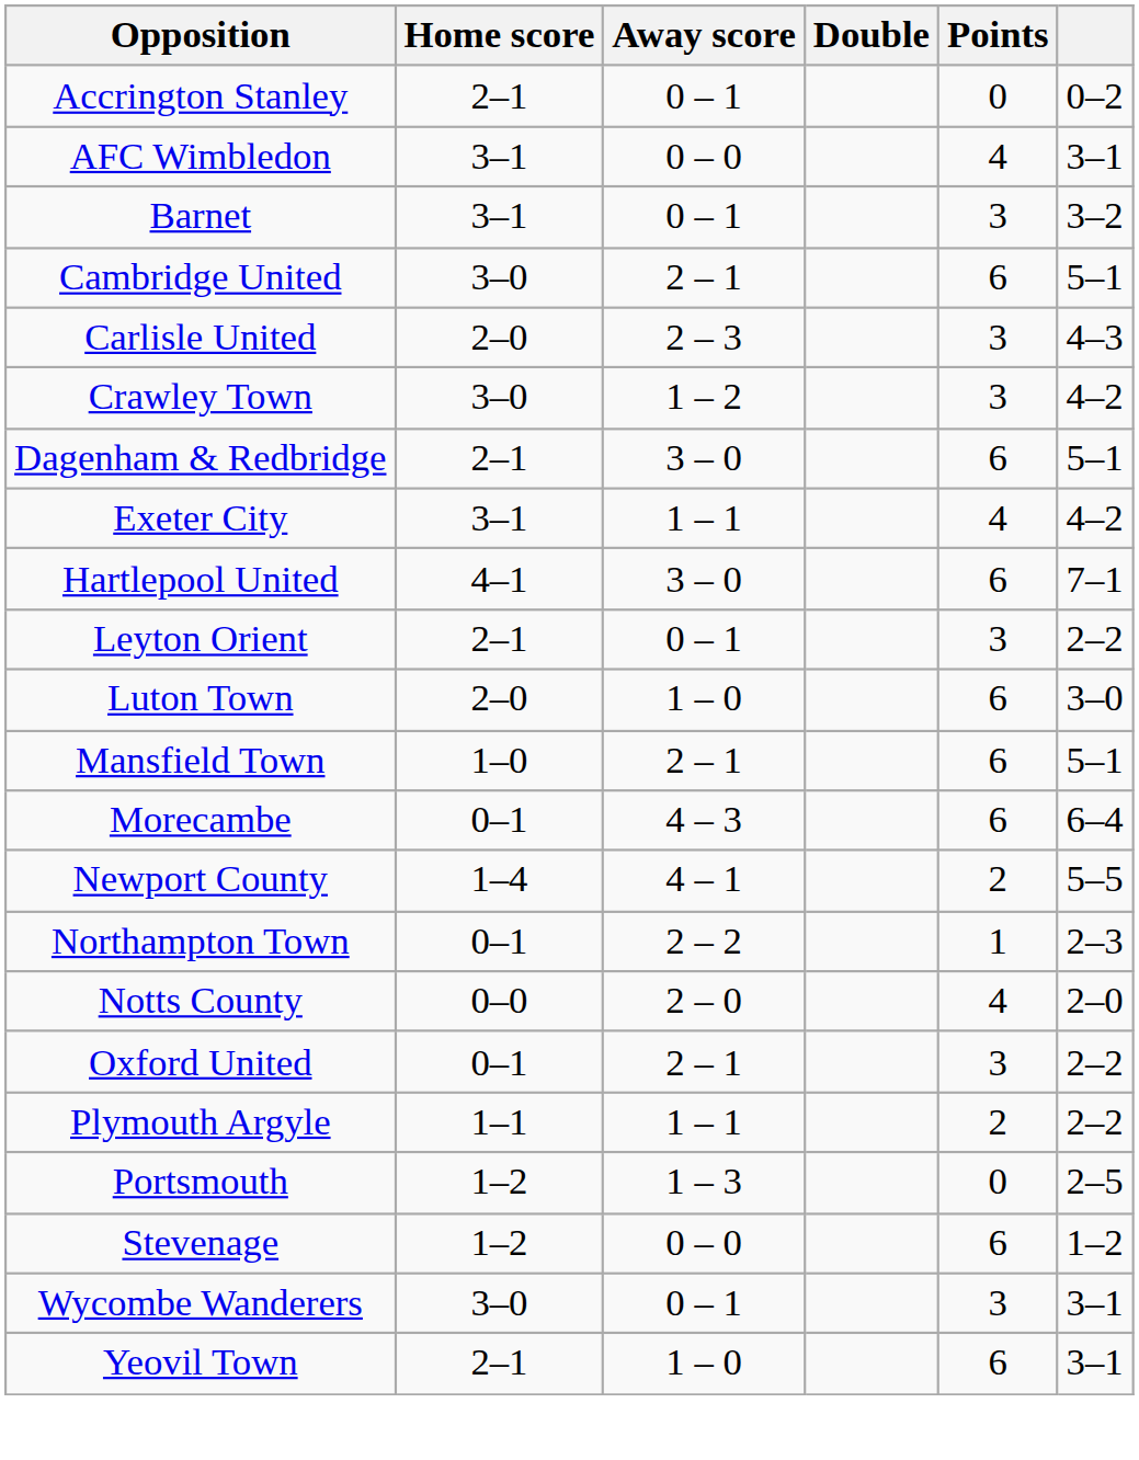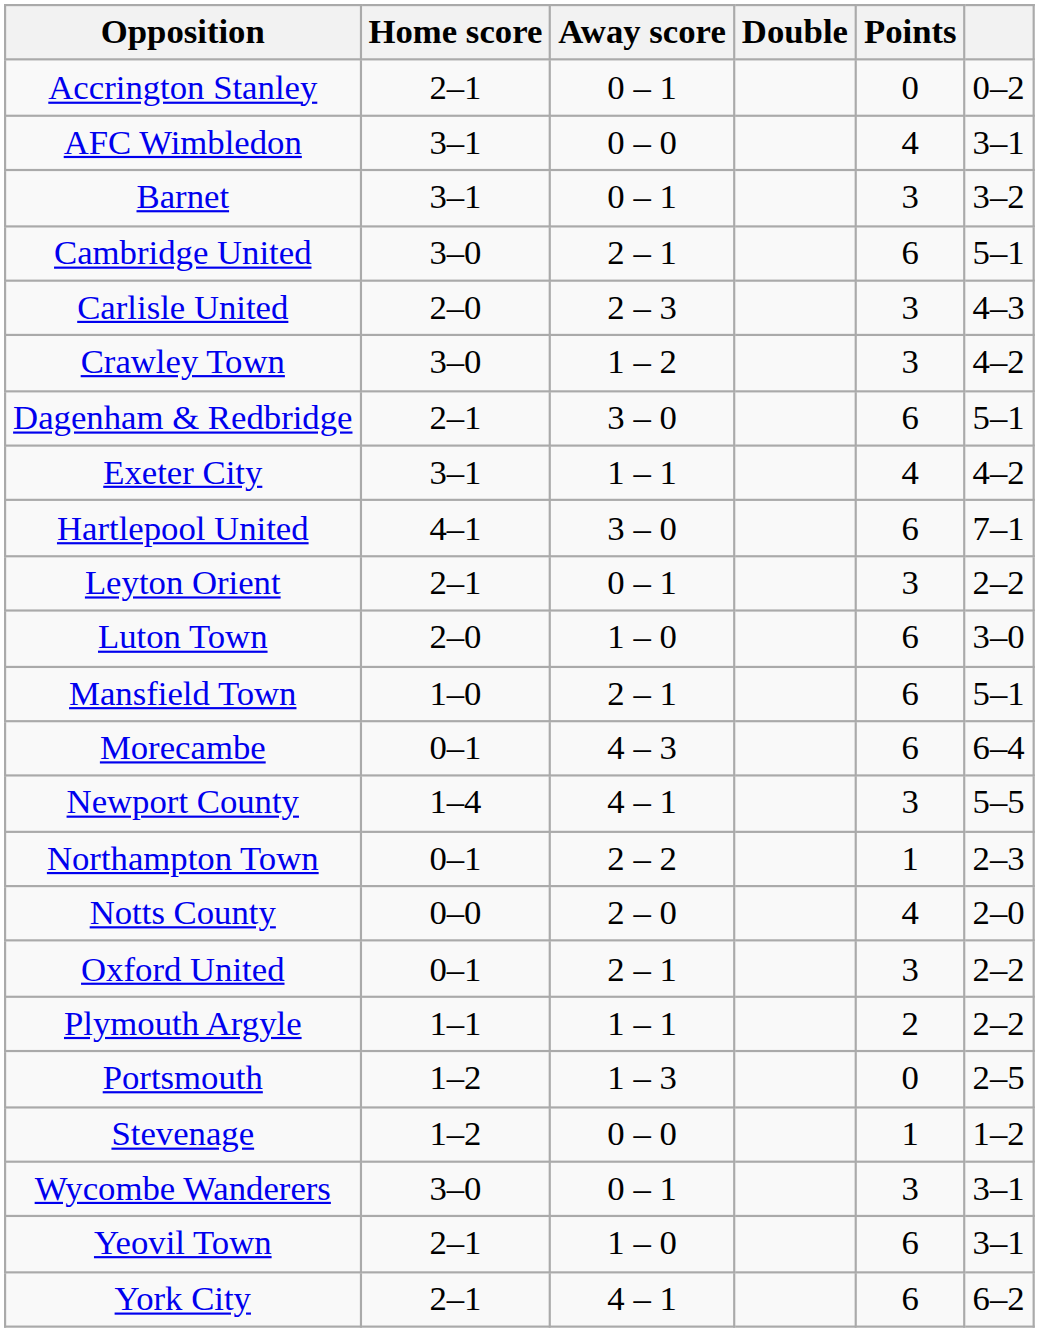 <table class="wikitable" style="text-align: center">
 <tr>
 <th>Opposition</th>
 <th>Home score</th>
 <th>Away score</th>
 <th>Double</th>
 <th>Points</th>
 <th></th>
 </tr>
 <tr>
 <td><a href='#'>Accrington Stanley</a></td>
 <td>2–1</td>
 <td>0 – 1</td>
 <td></td>
 <td>0</td>
 <td>0–2</td>
 </tr>
 <tr>
 <td><a href='#'>AFC Wimbledon</a></td>
 <td>3–1</td>
 <td>0 – 0</td>
 <td></td>
 <td>4</td>
 <td>3–1</td>
 </tr>
 <tr>
 <td><a href='#'>Barnet</a></td>
 <td>3–1</td>
 <td>0 – 1</td>
 <td></td>
 <td>3</td>
 <td>3–2</td>
 </tr>
 <tr>
 <td><a href='#'>Cambridge United</a></td>
 <td>3–0</td>
 <td>2 – 1</td>
 <td></td>
 <td>6</td>
 <td>5–1</td>
 </tr>
 <tr>
 <td><a href='#'>Carlisle United</a></td>
 <td>2–0</td>
 <td>2 – 3</td>
 <td></td>
 <td>3</td>
 <td>4–3</td>
 </tr>
 <tr>
 <td><a href='#'>Crawley Town</a></td>
 <td>3–0</td>
 <td>1 – 2</td>
 <td></td>
 <td>3</td>
 <td>4–2</td>
 </tr>
 <tr>
 <td><a href='#'>Dagenham & Redbridge</a></td>
 <td>2–1</td>
 <td>3 – 0</td>
 <td></td>
 <td>6</td>
 <td>5–1</td>
 </tr>
 <tr>
 <td><a href='#'>Exeter City</a></td>
 <td>3–1</td>
 <td>1 – 1</td>
 <td></td>
 <td>4</td>
 <td>4–2</td>
 </tr>
 <tr>
 <td><a href='#'>Hartlepool United</a></td>
 <td>4–1</td>
 <td>3 – 0</td>
 <td></td>
 <td>6</td>
 <td>7–1</td>
 </tr>
 <tr>
 <td><a href='#'>Leyton Orient</a></td>
 <td>2–1</td>
 <td>0 – 1</td>
 <td></td>
 <td>3</td>
 <td>2–2</td>
 </tr>
 <tr>
 <td><a href='#'>Luton Town</a></td>
 <td>2–0</td>
 <td>1 – 0</td>
 <td></td>
 <td>6</td>
 <td>3–0</td>
 </tr>
 <tr>
 <td><a href='#'>Mansfield Town</a></td>
 <td>1–0</td>
 <td>2 – 1</td>
 <td></td>
 <td>6</td>
 <td>5–1</td>
 </tr>
 <tr>
 <td><a href='#'>Morecambe</a></td>
 <td>0–1</td>
 <td>4 – 3</td>
 <td></td>
 <td>6</td>
 <td>6–4</td>
 </tr>
 <tr>
 <td><a href='#'>Newport County</a></td>
 <td>1–4</td>
 <td>4 – 1</td>
 <td></td>
-<td>2</td>
+<td>3</td>
 <td>5–5</td>
 </tr>
 <tr>
 <td><a href='#'>Northampton Town</a></td>
 <td>0–1</td>
 <td>2 – 2</td>
 <td></td>
 <td>1</td>
 <td>2–3</td>
 </tr>
 <tr>
 <td><a href='#'>Notts County</a></td>
 <td>0–0</td>
 <td>2 – 0</td>
 <td></td>
 <td>4</td>
 <td>2–0</td>
 </tr>
 <tr>
 <td><a href='#'>Oxford United</a></td>
 <td>0–1</td>
 <td>2 – 1</td>
 <td></td>
 <td>3</td>
 <td>2–2</td>
 </tr>
 <tr>
 <td><a href='#'>Plymouth Argyle</a></td>
 <td>1–1</td>
 <td>1 – 1</td>
 <td></td>
 <td>2</td>
 <td>2–2</td>
 </tr>
 <tr>
 <td><a href='#'>Portsmouth</a></td>
 <td>1–2</td>
 <td>1 – 3</td>
 <td></td>
 <td>0</td>
 <td>2–5</td>
 </tr>
 <tr>
 <td><a href='#'>Stevenage</a></td>
 <td>1–2</td>
 <td>0 – 0</td>
 <td></td>
-<td>6</td>
+<td>1</td>
 <td>1–2</td>
 </tr>
 <tr>
 <td><a href='#'>Wycombe Wanderers</a></td>
 <td>3–0</td>
 <td>0 – 1</td>
 <td></td>
 <td>3</td>
 <td>3–1</td>
 </tr>
 <tr>
 <td><a href='#'>Yeovil Town</a></td>
 <td>2–1</td>
 <td>1 – 0</td>
 <td></td>
 <td>6</td>
 <td>3–1</td>
 </tr>
+<tr>
+<td><a href='#'>York City</a></td>
+<td>2–1</td>
+<td>4 – 1</td>
+<td></td>
+<td>6</td>
+<td>6–2</td>
+</tr>
 </table>
